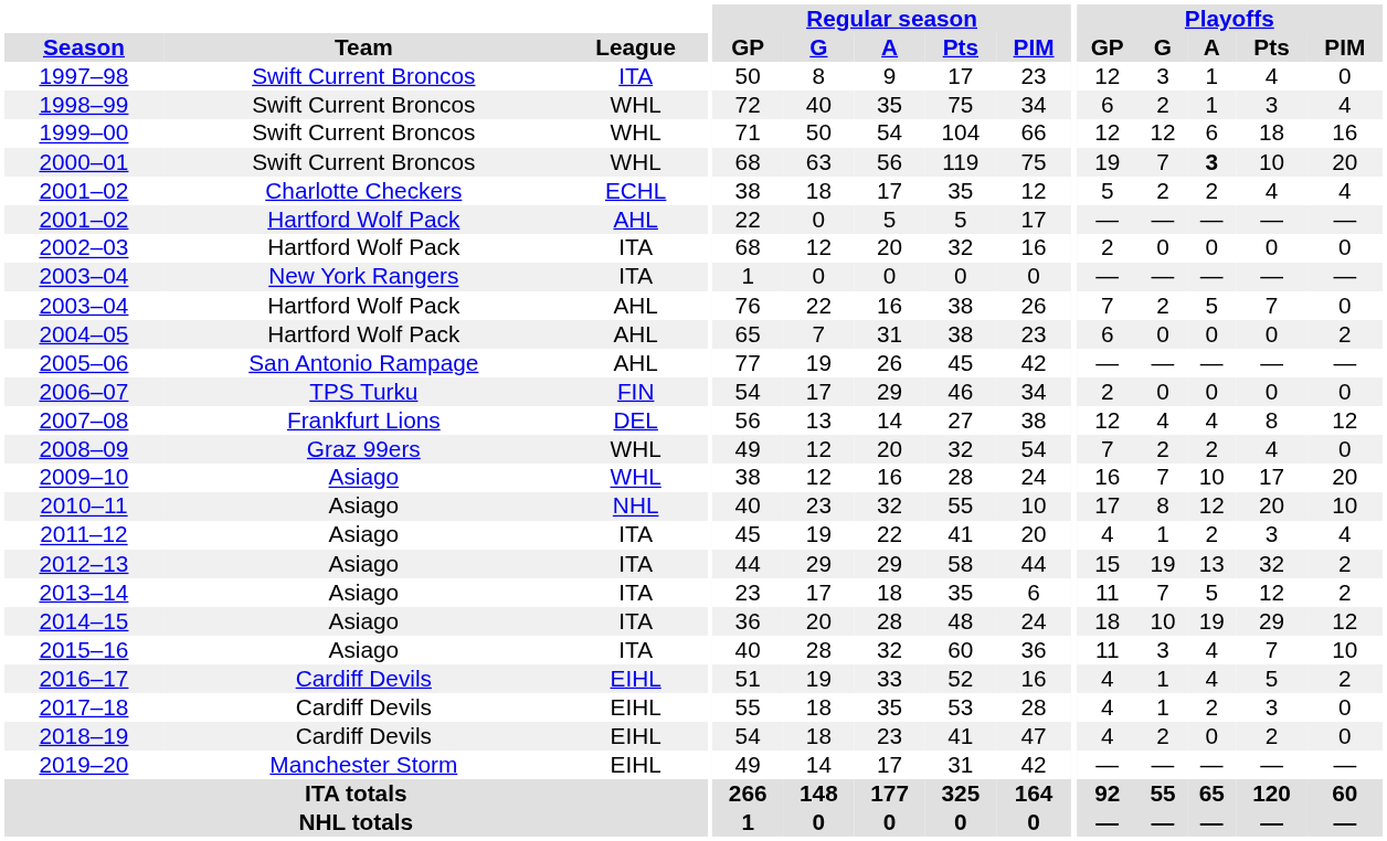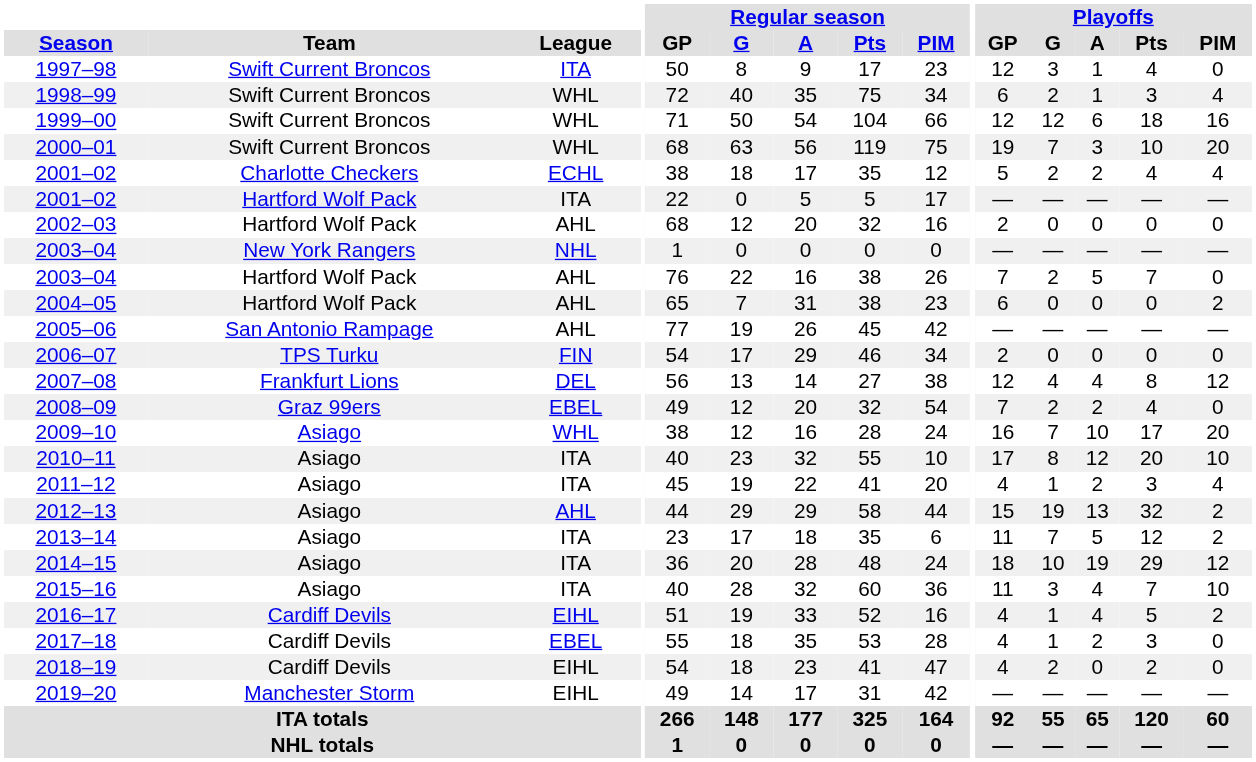 <table border="0" cellpadding="1" cellspacing="0" style="text-align:center; width:60em">
 <tr bgcolor="#e0e0e0">
 <th colspan="3" bgcolor="#ffffff"></th>
 <th rowspan="100" bgcolor="#ffffff"></th>
 <th colspan="5"><a href='#'>Regular season</a></th>
 <th rowspan="100" bgcolor="#ffffff"></th>
 <th colspan="5"><a href='#'>Playoffs</a></th>
 </tr>
 <tr bgcolor="#e0e0e0">
 <th><a href='#'>Season</a></th>
 <th>Team</th>
 <th>League</th>
 <th>GP</th>
 <th><a href='#'>G</a></th>
 <th><a href='#'>A</a></th>
 <th><a href='#'>Pts</a></th>
 <th><a href='#'>PIM</a></th>
 <th>GP</th>
 <th>G</th>
 <th>A</th>
 <th>Pts</th>
 <th>PIM</th>
 </tr>
 <tr>
 <td><a href='#'>1997–98</a></td>
 <td><a href='#'>Swift Current Broncos</a></td>
 <td><a href='#'>ITA</a></td>
 <td>50</td>
 <td>8</td>
 <td>9</td>
 <td>17</td>
 <td>23</td>
 <td>12</td>
 <td>3</td>
 <td>1</td>
 <td>4</td>
 <td>0</td>
 </tr>
 <tr bgcolor="#f0f0f0">
 <td><a href='#'>1998–99</a></td>
 <td>Swift Current Broncos</td>
 <td>WHL</td>
 <td>72</td>
 <td>40</td>
 <td>35</td>
 <td>75</td>
 <td>34</td>
 <td>6</td>
 <td>2</td>
 <td>1</td>
 <td>3</td>
 <td>4</td>
 </tr>
 <tr>
 <td><a href='#'>1999–00</a></td>
 <td>Swift Current Broncos</td>
 <td>WHL</td>
 <td>71</td>
 <td>50</td>
 <td>54</td>
 <td>104</td>
 <td>66</td>
 <td>12</td>
 <td>12</td>
 <td>6</td>
 <td>18</td>
 <td>16</td>
 </tr>
 <tr bgcolor="#f0f0f0">
 <td><a href='#'>2000–01</a></td>
 <td>Swift Current Broncos</td>
 <td>WHL</td>
 <td>68</td>
 <td>63</td>
 <td>56</td>
 <td>119</td>
 <td>75</td>
 <td>19</td>
 <td>7</td>
-<td><strong>3</strong></td>
+<td>3</td>
 <td>10</td>
 <td>20</td>
 </tr>
 <tr>
 <td><a href='#'>2001–02</a></td>
 <td><a href='#'>Charlotte Checkers</a></td>
 <td><a href='#'>ECHL</a></td>
 <td>38</td>
 <td>18</td>
 <td>17</td>
 <td>35</td>
 <td>12</td>
 <td>5</td>
 <td>2</td>
 <td>2</td>
 <td>4</td>
 <td>4</td>
 </tr>
 <tr bgcolor="#f0f0f0">
 <td><a href='#'>2001–02</a></td>
 <td><a href='#'>Hartford Wolf Pack</a></td>
-<td><a href='#'>AHL</a></td>
+<td>ITA</td>
 <td>22</td>
 <td>0</td>
 <td>5</td>
 <td>5</td>
 <td>17</td>
 <td>—</td>
 <td>—</td>
 <td>—</td>
 <td>—</td>
 <td>—</td>
 </tr>
 <tr>
 <td><a href='#'>2002–03</a></td>
 <td>Hartford Wolf Pack</td>
-<td>ITA</td>
+<td>AHL</td>
 <td>68</td>
 <td>12</td>
 <td>20</td>
 <td>32</td>
 <td>16</td>
 <td>2</td>
 <td>0</td>
 <td>0</td>
 <td>0</td>
 <td>0</td>
 </tr>
 <tr bgcolor="#f0f0f0">
 <td><a href='#'>2003–04</a></td>
 <td><a href='#'>New York Rangers</a></td>
-<td>ITA</td>
+<td><a href='#'>NHL</a></td>
 <td>1</td>
 <td>0</td>
 <td>0</td>
 <td>0</td>
 <td>0</td>
 <td>—</td>
 <td>—</td>
 <td>—</td>
 <td>—</td>
 <td>—</td>
 </tr>
 <tr>
 <td><a href='#'>2003–04</a></td>
 <td>Hartford Wolf Pack</td>
 <td>AHL</td>
 <td>76</td>
 <td>22</td>
 <td>16</td>
 <td>38</td>
 <td>26</td>
 <td>7</td>
 <td>2</td>
 <td>5</td>
 <td>7</td>
 <td>0</td>
 </tr>
 <tr bgcolor="#f0f0f0">
 <td><a href='#'>2004–05</a></td>
 <td>Hartford Wolf Pack</td>
 <td>AHL</td>
 <td>65</td>
 <td>7</td>
 <td>31</td>
 <td>38</td>
 <td>23</td>
 <td>6</td>
 <td>0</td>
 <td>0</td>
 <td>0</td>
 <td>2</td>
 </tr>
 <tr>
 <td><a href='#'>2005–06</a></td>
 <td><a href='#'>San Antonio Rampage</a></td>
 <td>AHL</td>
 <td>77</td>
 <td>19</td>
 <td>26</td>
 <td>45</td>
 <td>42</td>
 <td>—</td>
 <td>—</td>
 <td>—</td>
 <td>—</td>
 <td>—</td>
 </tr>
 <tr bgcolor="#f0f0f0">
 <td><a href='#'>2006–07</a></td>
 <td><a href='#'>TPS Turku</a></td>
 <td><a href='#'>FIN</a></td>
 <td>54</td>
 <td>17</td>
 <td>29</td>
 <td>46</td>
 <td>34</td>
 <td>2</td>
 <td>0</td>
 <td>0</td>
 <td>0</td>
 <td>0</td>
 </tr>
 <tr>
 <td><a href='#'>2007–08</a></td>
 <td><a href='#'>Frankfurt Lions</a></td>
 <td><a href='#'>DEL</a></td>
 <td>56</td>
 <td>13</td>
 <td>14</td>
 <td>27</td>
 <td>38</td>
 <td>12</td>
 <td>4</td>
 <td>4</td>
 <td>8</td>
 <td>12</td>
 </tr>
 <tr bgcolor="#f0f0f0">
 <td><a href='#'>2008–09</a></td>
 <td><a href='#'>Graz 99ers</a></td>
-<td>WHL</td>
+<td><a href='#'>EBEL</a></td>
 <td>49</td>
 <td>12</td>
 <td>20</td>
 <td>32</td>
 <td>54</td>
 <td>7</td>
 <td>2</td>
 <td>2</td>
 <td>4</td>
 <td>0</td>
 </tr>
 <tr>
 <td><a href='#'>2009–10</a></td>
 <td><a href='#'>Asiago</a></td>
 <td><a href='#'>WHL</a></td>
 <td>38</td>
 <td>12</td>
 <td>16</td>
 <td>28</td>
 <td>24</td>
 <td>16</td>
 <td>7</td>
 <td>10</td>
 <td>17</td>
 <td>20</td>
 </tr>
 <tr bgcolor="#f0f0f0">
 <td><a href='#'>2010–11</a></td>
 <td>Asiago</td>
-<td><a href='#'>NHL</a></td>
+<td>ITA</td>
 <td>40</td>
 <td>23</td>
 <td>32</td>
 <td>55</td>
 <td>10</td>
 <td>17</td>
 <td>8</td>
 <td>12</td>
 <td>20</td>
 <td>10</td>
 </tr>
 <tr>
 <td><a href='#'>2011–12</a></td>
 <td>Asiago</td>
 <td>ITA</td>
 <td>45</td>
 <td>19</td>
 <td>22</td>
 <td>41</td>
 <td>20</td>
 <td>4</td>
 <td>1</td>
 <td>2</td>
 <td>3</td>
 <td>4</td>
 </tr>
 <tr bgcolor="#f0f0f0">
 <td><a href='#'>2012–13</a></td>
 <td>Asiago</td>
-<td>ITA</td>
+<td><a href='#'>AHL</a></td>
 <td>44</td>
 <td>29</td>
 <td>29</td>
 <td>58</td>
 <td>44</td>
 <td>15</td>
 <td>19</td>
 <td>13</td>
 <td>32</td>
 <td>2</td>
 </tr>
 <tr>
 <td><a href='#'>2013–14</a></td>
 <td>Asiago</td>
 <td>ITA</td>
 <td>23</td>
 <td>17</td>
 <td>18</td>
 <td>35</td>
 <td>6</td>
 <td>11</td>
 <td>7</td>
 <td>5</td>
 <td>12</td>
 <td>2</td>
 </tr>
 <tr bgcolor="#f0f0f0">
 <td><a href='#'>2014–15</a></td>
 <td>Asiago</td>
 <td>ITA</td>
 <td>36</td>
 <td>20</td>
 <td>28</td>
 <td>48</td>
 <td>24</td>
 <td>18</td>
 <td>10</td>
 <td>19</td>
 <td>29</td>
 <td>12</td>
 </tr>
 <tr>
 <td><a href='#'>2015–16</a></td>
 <td>Asiago</td>
 <td>ITA</td>
 <td>40</td>
 <td>28</td>
 <td>32</td>
 <td>60</td>
 <td>36</td>
 <td>11</td>
 <td>3</td>
 <td>4</td>
 <td>7</td>
 <td>10</td>
 </tr>
 <tr bgcolor="#f0f0f0">
 <td><a href='#'>2016–17</a></td>
 <td><a href='#'>Cardiff Devils</a></td>
 <td><a href='#'>EIHL</a></td>
 <td>51</td>
 <td>19</td>
 <td>33</td>
 <td>52</td>
 <td>16</td>
 <td>4</td>
 <td>1</td>
 <td>4</td>
 <td>5</td>
 <td>2</td>
 </tr>
 <tr>
 <td><a href='#'>2017–18</a></td>
 <td>Cardiff Devils</td>
-<td>EIHL</td>
+<td><a href='#'>EBEL</a></td>
 <td>55</td>
 <td>18</td>
 <td>35</td>
 <td>53</td>
 <td>28</td>
 <td>4</td>
 <td>1</td>
 <td>2</td>
 <td>3</td>
 <td>0</td>
 </tr>
 <tr bgcolor="#f0f0f0">
 <td><a href='#'>2018–19</a></td>
 <td>Cardiff Devils</td>
 <td>EIHL</td>
 <td>54</td>
 <td>18</td>
 <td>23</td>
 <td>41</td>
 <td>47</td>
 <td>4</td>
 <td>2</td>
 <td>0</td>
 <td>2</td>
 <td>0</td>
 </tr>
 <tr>
 <td><a href='#'>2019–20</a></td>
 <td><a href='#'>Manchester Storm</a></td>
 <td>EIHL</td>
 <td>49</td>
 <td>14</td>
 <td>17</td>
 <td>31</td>
 <td>42</td>
 <td>—</td>
 <td>—</td>
 <td>—</td>
 <td>—</td>
 <td>—</td>
 </tr>
 <tr bgcolor="#e0e0e0">
 <th colspan="3">ITA totals</th>
 <th>266</th>
 <th>148</th>
 <th>177</th>
 <th>325</th>
 <th>164</th>
 <th>92</th>
 <th>55</th>
 <th>65</th>
 <th>120</th>
 <th>60</th>
 </tr>
 <tr bgcolor="#e0e0e0">
 <th colspan="3">NHL totals</th>
 <th>1</th>
 <th>0</th>
 <th>0</th>
 <th>0</th>
 <th>0</th>
 <th>—</th>
 <th>—</th>
 <th>—</th>
 <th>—</th>
 <th>—</th>
 </tr>
 </table>
